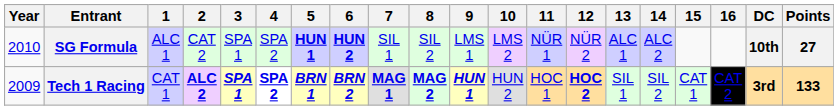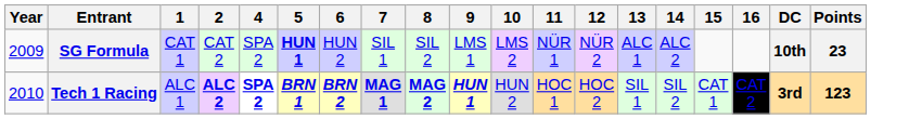 <table class="wikitable" style="text-align:center; font-size:85%">
 <tr>
 <th>Year</th>
 <th>Entrant</th>
 <th>1</th>
 <th>2</th>
-<th>3</th>
 <th>4</th>
 <th>5</th>
 <th>6</th>
 <th>7</th>
 <th>8</th>
 <th>9</th>
 <th>10</th>
 <th>11</th>
 <th>12</th>
 <th>13</th>
 <th>14</th>
 <th>15</th>
 <th>16</th>
 <th>DC</th>
 <th>Points</th>
 </tr>
 <tr>
-<td><a href='#'>2010</a></td>
+<td><a href='#'>2009</a></td>
 <th nowrap><a href='#'>SG Formula</a></th>
-<td style="background:#cfcfff;"><a href='#'>ALC<br>1</a><br></td>
+<td style="background:#cfcfff;"><a href='#'>CAT<br>1</a><br></td>
 <td style="background:#dfffdf;"><a href='#'>CAT<br>2</a><br></td>
-<td style="background:#dfffdf;"><a href='#'>SPA<br>1</a><br></td>
 <td style="background:#dfffdf;"><a href='#'>SPA<br>2</a><br></td>
 <td style="background:#cfcfff;"><strong><a href='#'>HUN<br>1</a><br></strong></td>
-<td style="background:#cfcfff;"><strong><a href='#'>HUN<br>2</a><br></strong></td>
+<td style="background:#cfcfff;"><a href='#'>HUN<br>2</a><br></td>
 <td style="background:#dfffdf;"><a href='#'>SIL<br>1</a><br></td>
 <td style="background:#dfffdf;"><a href='#'>SIL<br>2</a><br></td>
 <td style="background:#dfffdf;"><a href='#'>LMS<br>1</a><br></td>
 <td style="background:#efcfff;"><a href='#'>LMS<br>2</a><br></td>
 <td style="background:#cfcfff;"><a href='#'>NÜR<br>1</a><br></td>
 <td style="background:#efcfff;"><a href='#'>NÜR<br>2</a><br></td>
 <td style="background:#cfcfff;"><a href='#'>ALC<br>1</a><br></td>
 <td style="background:#cfcfff;"><a href='#'>ALC<br>2</a><br></td>
 <td></td>
 <td></td>
 <th>10th</th>
-<th>27</th>
+<th>23</th>
 </tr>
 <tr>
-<td><a href='#'>2009</a></td>
+<td><a href='#'>2010</a></td>
 <th nowrap><a href='#'>Tech 1 Racing</a></th>
-<td style="background:#cfcfff;"><a href='#'>CAT<br>1</a><br></td>
+<td style="background:#cfcfff;"><a href='#'>ALC<br>1</a><br></td>
 <td style="background:#efcfff;"><strong><a href='#'>ALC<br>2</a></strong><br></td>
-<td style="background:#ffffbf;"><strong><em><a href='#'>SPA<br>1</a></em></strong><br></td>
 <td style="background:#ffffff;"><strong><a href='#'>SPA<br>2</a></strong><br></td>
 <td style="background:#ffffbf;"><strong><em><a href='#'>BRN<br>1</a></em></strong><br></td>
 <td style="background:#ffffbf;"><strong><em><a href='#'>BRN<br>2</a></em></strong><br></td>
 <td style="background:#dfdfdf;"><strong><a href='#'>MAG<br>1</a></strong><br></td>
 <td style="background:#dfffdf;"><strong><a href='#'>MAG<br>2</a></strong><br></td>
 <td style="background:#ffffbf;"><strong><em><a href='#'>HUN<br>1</a></em><br></strong></td>
 <td style="background:#dfdfdf;"><a href='#'>HUN<br>2</a><br></td>
 <td style="background:#ffdf9f;"><a href='#'>HOC<br>1</a><br></td>
-<td style="background:#ffdf9f;"><strong><a href='#'>HOC<br>2</a><br></strong></td>
+<td style="background:#ffdf9f;"><a href='#'>HOC<br>2</a><br></td>
 <td style="background:#dfffdf;"><a href='#'>SIL<br>1</a><br></td>
 <td style="background:#dfffdf;"><a href='#'>SIL<br>2</a><br></td>
 <td style="background:#dfffdf;"><a href='#'>CAT<br>1</a><br></td>
 <td style="background:#000000;color:white"><a href='#'><span>CAT<br>2</span></a><br></td>
 <th style="background:#ffdf9f;">3rd</th>
-<th style="background:#ffdf9f;">133</th>
+<th style="background:#ffdf9f;">123</th>
 </tr>
 </table>
